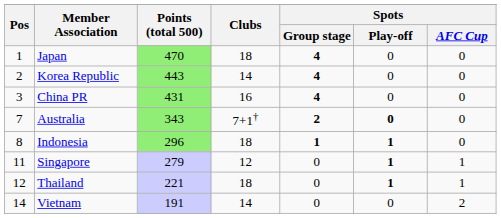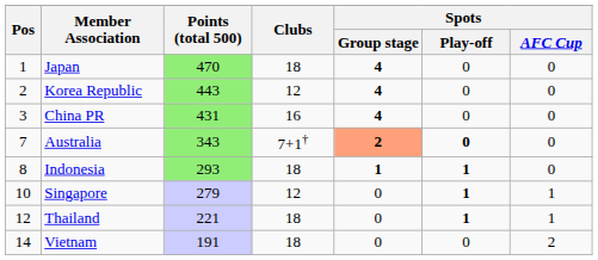 <table class="wikitable" style="text-align: center;">
 <tr>
 </tr>
 <tr>
 <th rowspan="2">Pos</th>
 <th rowspan="2">Member<br>Association</th>
 <th rowspan="2">Points<br>(total 500)</th>
 <th width=14% rowspan="2">Clubs</th>
 <th colspan="3">Spots</th>
 </tr>
 <tr>
 <th width=15%>Group stage</th>
 <th width=15%>Play-off</th>
 <th width=14%><em><a href='#'>AFC Cup</a></em></th>
 </tr>
 <tr>
 <td>1</td>
 <td align=left> <a href='#'>Japan</a></td>
 <td bgcolor=#90EE77>470</td>
 <td>18</td>
 <td><strong>4</strong></td>
 <td>0</td>
 <td>0</td>
 </tr>
 <tr>
 <td>2</td>
 <td align=left> <a href='#'>Korea Republic</a></td>
 <td bgcolor=#90EE77>443</td>
-<td>14</td>
+<td>12</td>
 <td><strong>4</strong></td>
 <td>0</td>
 <td>0</td>
 </tr>
 <tr>
 <td>3</td>
 <td align=left> <a href='#'>China PR</a></td>
 <td bgcolor=#90EE77>431</td>
 <td>16</td>
 <td><strong>4</strong></td>
 <td>0</td>
 <td>0</td>
 </tr>
 <tr>
 <td>7</td>
 <td align=left> <a href='#'>Australia</a></td>
 <td bgcolor=#90EE77>343</td>
 <td>7+1<sup>†</sup></td>
-<td><strong>2</strong></td>
+<td style="background: lightsalmon;"><strong>2</strong></td>
 <td><strong>0</strong></td>
 <td>0</td>
 </tr>
 <tr>
 <td>8</td>
 <td align=left> <a href='#'>Indonesia</a></td>
-<td bgcolor=#90EE77>296</td>
+<td bgcolor=#90EE77>293</td>
 <td>18</td>
 <td><strong>1</strong></td>
 <td><strong>1</strong></td>
 <td>0</td>
 </tr>
 <tr>
-<td>11</td>
+<td>10</td>
 <td align=left> <a href='#'>Singapore</a></td>
 <td bgcolor=#ccccff>279</td>
 <td>12</td>
 <td>0</td>
 <td><strong>1</strong></td>
 <td>1</td>
 </tr>
 <tr>
 <td>12</td>
 <td align=left> <a href='#'>Thailand</a></td>
 <td bgcolor=#ccccff>221</td>
 <td>18</td>
 <td>0</td>
 <td><strong>1</strong></td>
 <td>1</td>
 </tr>
 <tr>
 <td>14</td>
 <td align=left> <a href='#'>Vietnam</a></td>
 <td bgcolor=#ccccff>191</td>
-<td>14</td>
+<td>18</td>
 <td>0</td>
 <td>0</td>
 <td>2</td>
 </tr>
 </table>
